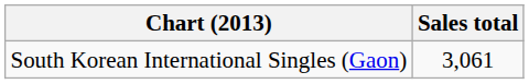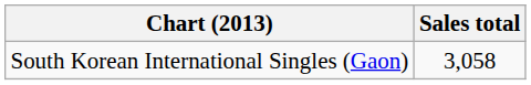 <table class="wikitable">
 <tr>
 <th scope="col">Chart (2013)</th>
 <th scope="col">Sales total</th>
 </tr>
 <tr>
 <td>South Korean International Singles (<a href='#'>Gaon</a>)</td>
-<td style="text-align:center;">3,061</td>
+<td style="text-align:center;">3,058</td>
 </tr>
 </table>
